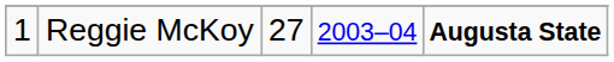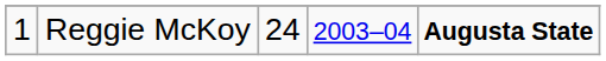 <table class="wikitable">
 <tr>
 </tr>
 <tr>
 <td>1</td>
 <td>Reggie McKoy</td>
-<td>27</td>
+<td>24</td>
 <td style="font-size:80%;"><a href='#'>2003–04</a></td>
 <td style="font-size:80%;"><strong>Augusta State</strong></td>
 </tr>
 </table>
